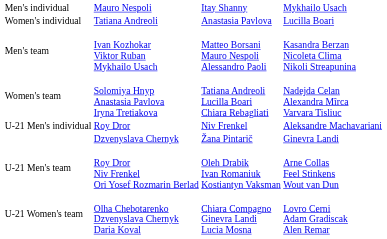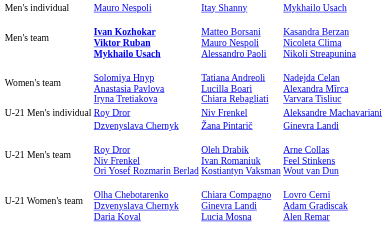 <table>
 <tr>
 <td>Men's individual</td>
 <td> <a href='#'>Mauro Nespoli</a></td>
 <td> <a href='#'>Itay Shanny</a></td>
 <td> <a href='#'>Mykhailo Usach</a></td>
 </tr>
 <tr>
-<td>Women's individual</td>
-<td> <a href='#'>Tatiana Andreoli</a></td>
-<td> <a href='#'>Anastasia Pavlova</a></td>
-<td> <a href='#'>Lucilla Boari</a></td>
-</tr>
-<tr>
 <td>Men's team</td>
-<td><br><a href='#'>Ivan Kozhokar</a><br><a href='#'>Viktor Ruban</a><br><a href='#'>Mykhailo Usach</a></td>
+<td><strong><br><a href='#'>Ivan Kozhokar</a><br><a href='#'>Viktor Ruban</a><br><a href='#'>Mykhailo Usach</a></strong></td>
 <td><br><a href='#'>Matteo Borsani</a><br><a href='#'>Mauro Nespoli</a><br><a href='#'>Alessandro Paoli</a></td>
 <td><br><a href='#'>Kasandra Berzan</a><br><a href='#'>Nicoleta Clima</a><br><a href='#'>Nikoli Streapunina</a></td>
 </tr>
 <tr>
 <td>Women's team</td>
 <td><br><a href='#'>Solomiya Hnyp</a><br><a href='#'>Anastasia Pavlova</a><br><a href='#'>Iryna Tretiakova</a></td>
 <td><br><a href='#'>Tatiana Andreoli</a><br><a href='#'>Lucilla Boari</a><br><a href='#'>Chiara Rebagliati</a></td>
 <td><br><a href='#'>Nadejda Celan</a><br><a href='#'>Alexandra Mîrca</a><br><a href='#'>Varvara Tisliuc</a></td>
 </tr>
 <tr>
 <td>U-21 Men's individual</td>
 <td> <a href='#'>Roy Dror</a></td>
 <td> <a href='#'>Niv Frenkel</a></td>
 <td> <a href='#'>Aleksandre Machavariani</a></td>
 </tr>
 <tr>
 <td></td>
 <td> <a href='#'>Dzvenyslava Chernyk</a></td>
 <td> <a href='#'>Žana Pintarič</a></td>
 <td> <a href='#'>Ginevra Landi</a></td>
 </tr>
 <tr>
 <td>U-21 Men's team</td>
 <td><br><a href='#'>Roy Dror</a><br><a href='#'>Niv Frenkel</a><br><a href='#'>Ori Yosef Rozmarin Berlad</a></td>
 <td><br><a href='#'>Oleh Drabik</a><br><a href='#'>Ivan Romaniuk</a><br><a href='#'>Kostiantyn Vaksman</a></td>
 <td><br><a href='#'>Arne Collas</a><br><a href='#'>Feel Stinkens</a><br><a href='#'>Wout van Dun</a></td>
 </tr>
 <tr>
 <td>U-21 Women's team</td>
 <td><br><a href='#'>Olha Chebotarenko</a><br><a href='#'>Dzvenyslava Chernyk</a><br><a href='#'>Daria Koval</a></td>
 <td><br><a href='#'>Chiara Compagno</a><br><a href='#'>Ginevra Landi</a><br><a href='#'>Lucia Mosna</a></td>
 <td><br><a href='#'>Lovro Cerni</a><br><a href='#'>Adam Gradiscak</a><br><a href='#'>Alen Remar</a></td>
 </tr>
 </table>
